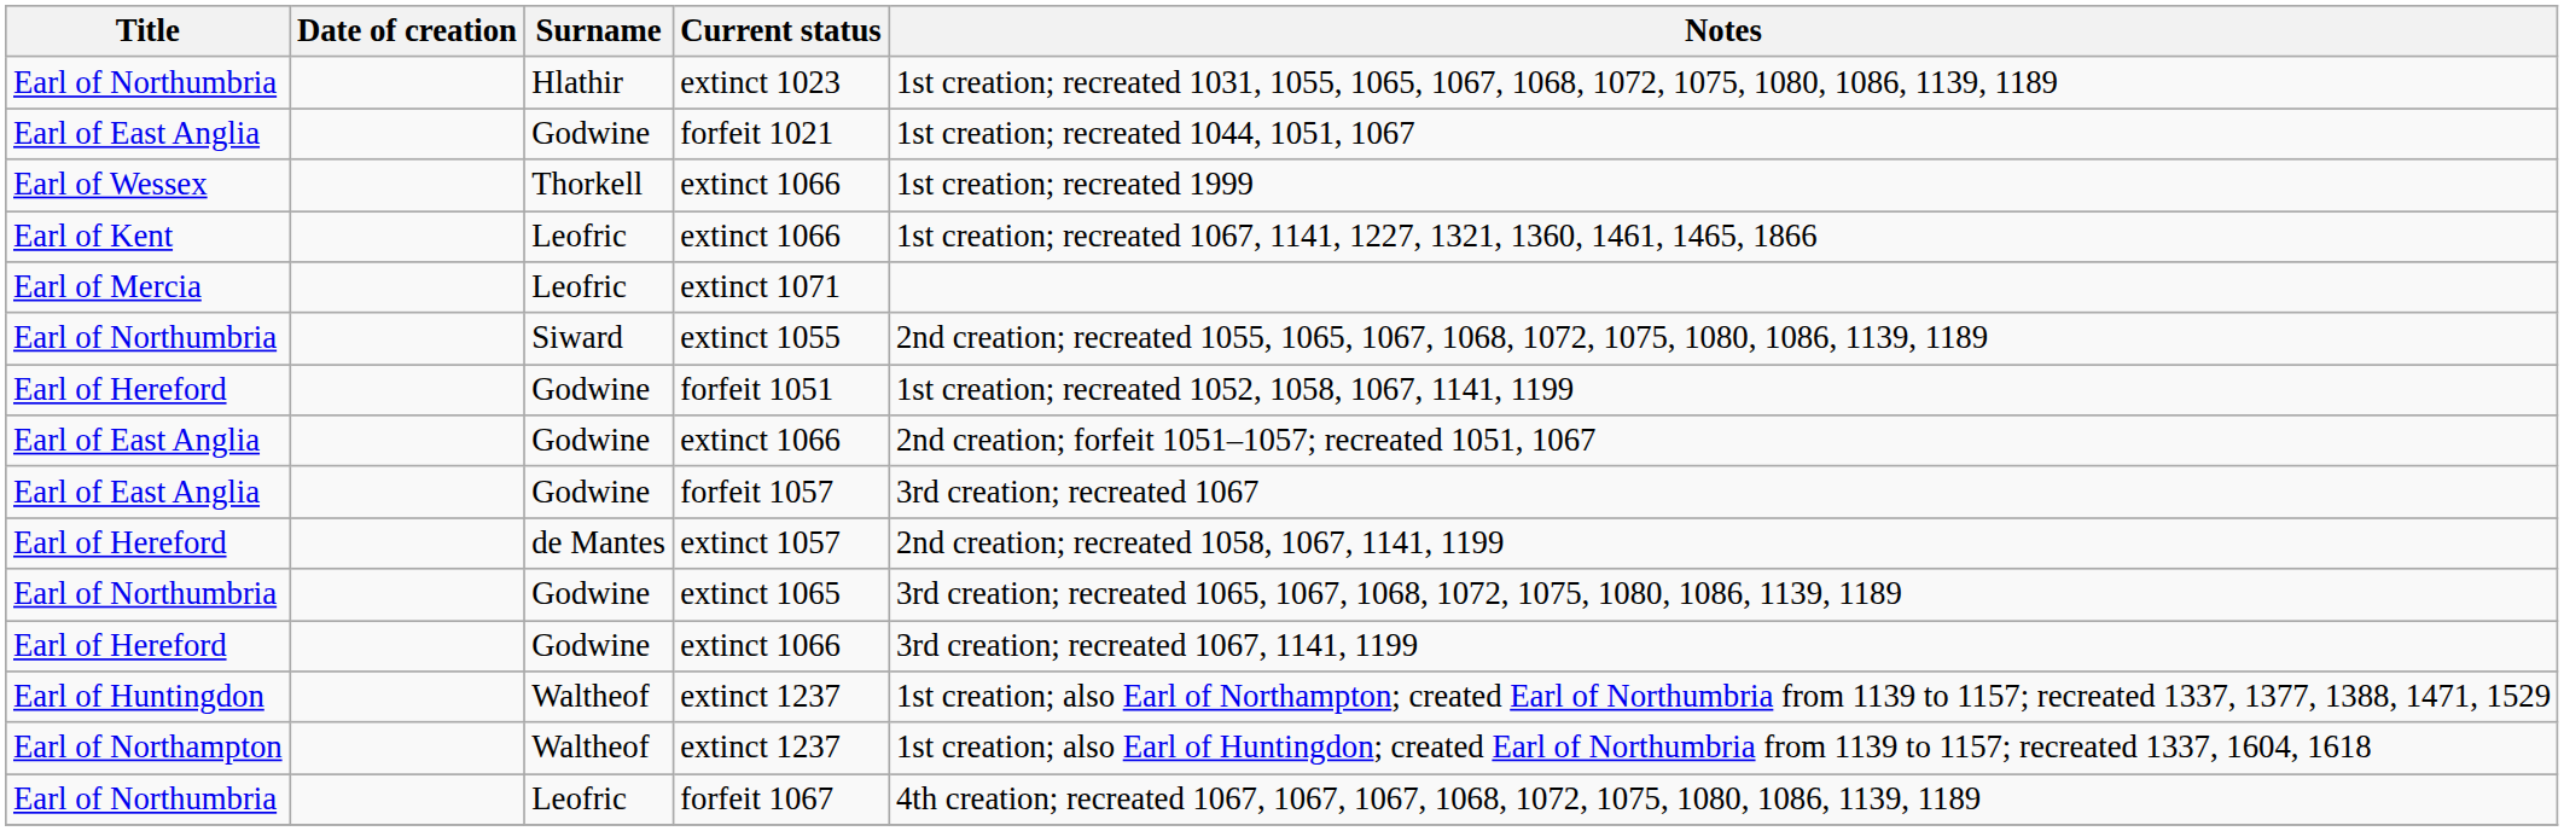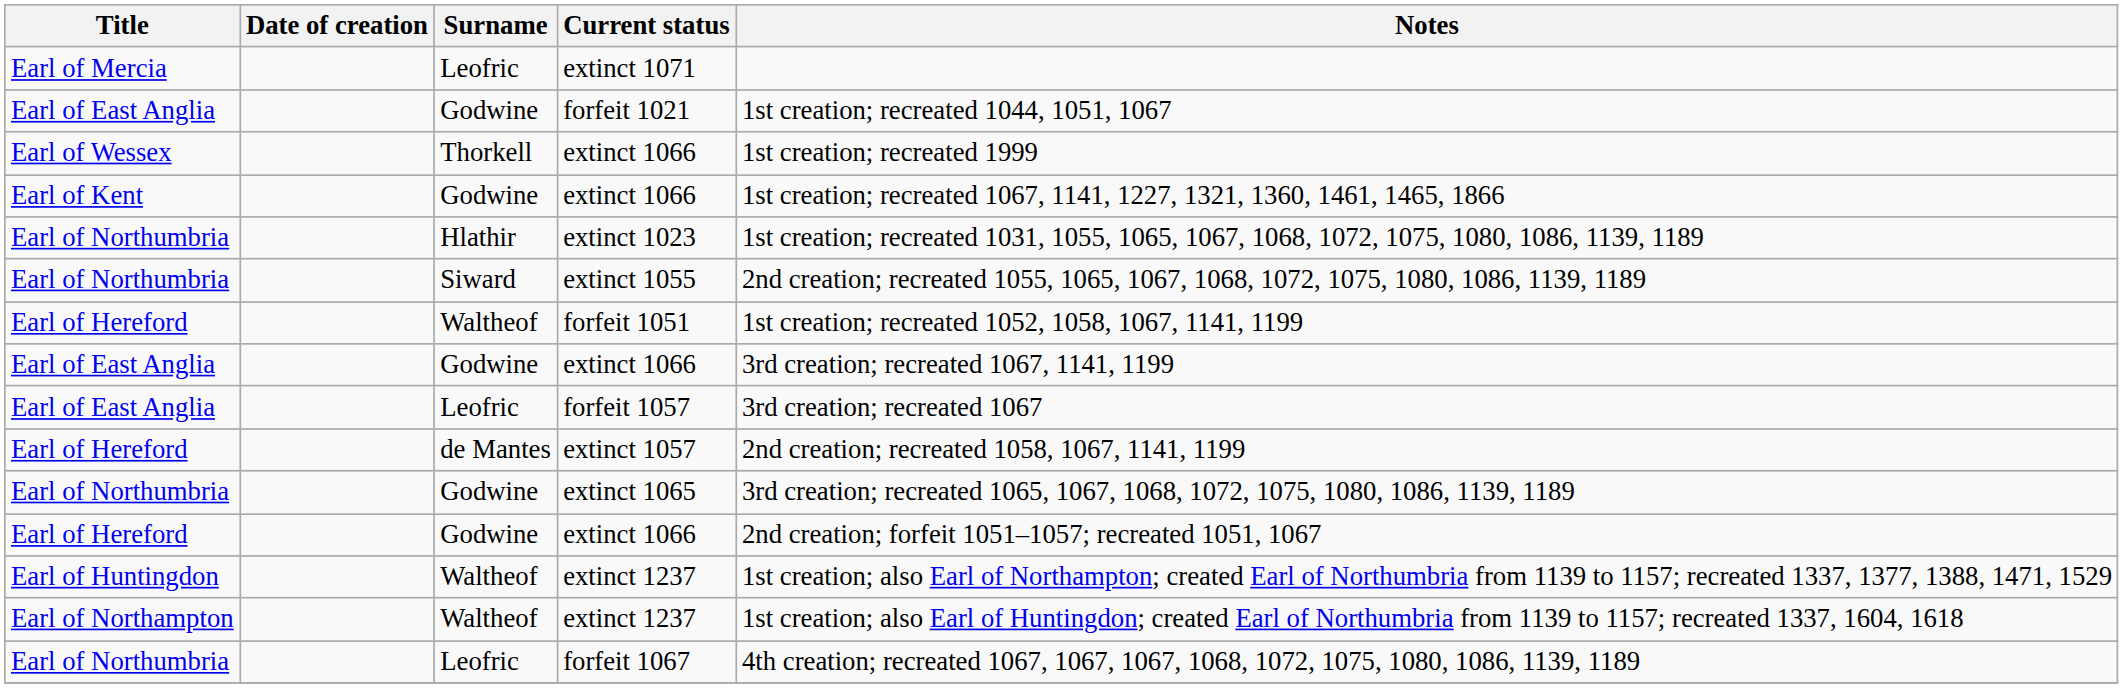 <table class="wikitable sortable">
 <tr>
 <th>Title</th>
 <th>Date of creation</th>
 <th>Surname</th>
 <th>Current status</th>
 <th>Notes</th>
 </tr>
 <tr>
-<td><a href='#'>Earl of Northumbria</a></td>
+<td><a href='#'>Earl of Mercia</a></td>
 <td></td>
-<td>Hlathir</td>
-<td>extinct 1023</td>
-<td>1st creation; recreated 1031, 1055, 1065, 1067, 1068, 1072, 1075, 1080, 1086, 1139, 1189</td>
+<td>Leofric</td>
+<td>extinct 1071</td>
+<td></td>
 </tr>
 <tr>
 <td><a href='#'>Earl of East Anglia</a></td>
 <td></td>
 <td>Godwine</td>
 <td>forfeit 1021</td>
 <td>1st creation; recreated 1044, 1051, 1067</td>
 </tr>
 <tr>
 <td><a href='#'>Earl of Wessex</a></td>
 <td></td>
 <td>Thorkell</td>
 <td>extinct 1066</td>
 <td>1st creation; recreated 1999</td>
 </tr>
 <tr>
 <td><a href='#'>Earl of Kent</a></td>
 <td></td>
-<td>Leofric</td>
+<td>Godwine</td>
 <td>extinct 1066</td>
 <td>1st creation; recreated 1067, 1141, 1227, 1321, 1360, 1461, 1465, 1866</td>
 </tr>
 <tr>
-<td><a href='#'>Earl of Mercia</a></td>
+<td><a href='#'>Earl of Northumbria</a></td>
 <td></td>
-<td>Leofric</td>
-<td>extinct 1071</td>
-<td></td>
+<td>Hlathir</td>
+<td>extinct 1023</td>
+<td>1st creation; recreated 1031, 1055, 1065, 1067, 1068, 1072, 1075, 1080, 1086, 1139, 1189</td>
 </tr>
 <tr>
 <td><a href='#'>Earl of Northumbria</a></td>
 <td></td>
 <td>Siward</td>
 <td>extinct 1055</td>
 <td>2nd creation; recreated 1055, 1065, 1067, 1068, 1072, 1075, 1080, 1086, 1139, 1189</td>
 </tr>
 <tr>
 <td><a href='#'>Earl of Hereford</a></td>
 <td></td>
-<td>Godwine</td>
+<td>Waltheof</td>
 <td>forfeit 1051</td>
 <td>1st creation; recreated 1052, 1058, 1067, 1141, 1199</td>
 </tr>
 <tr>
 <td><a href='#'>Earl of East Anglia</a></td>
 <td></td>
 <td>Godwine</td>
 <td>extinct 1066</td>
-<td>2nd creation; forfeit 1051–1057; recreated 1051, 1067</td>
+<td>3rd creation; recreated 1067, 1141, 1199</td>
 </tr>
 <tr>
 <td><a href='#'>Earl of East Anglia</a></td>
 <td></td>
-<td>Godwine</td>
+<td>Leofric</td>
 <td>forfeit 1057</td>
 <td>3rd creation; recreated 1067</td>
 </tr>
 <tr>
 <td><a href='#'>Earl of Hereford</a></td>
 <td></td>
 <td>de Mantes</td>
 <td>extinct 1057</td>
 <td>2nd creation; recreated 1058, 1067, 1141, 1199</td>
 </tr>
 <tr>
 <td><a href='#'>Earl of Northumbria</a></td>
 <td></td>
 <td>Godwine</td>
 <td>extinct 1065</td>
 <td>3rd creation; recreated 1065, 1067, 1068, 1072, 1075, 1080, 1086, 1139, 1189</td>
 </tr>
 <tr>
 <td><a href='#'>Earl of Hereford</a></td>
 <td></td>
 <td>Godwine</td>
 <td>extinct 1066</td>
-<td>3rd creation; recreated 1067, 1141, 1199</td>
+<td>2nd creation; forfeit 1051–1057; recreated 1051, 1067</td>
 </tr>
 <tr>
 <td><a href='#'>Earl of Huntingdon</a></td>
 <td></td>
 <td>Waltheof</td>
 <td>extinct 1237</td>
 <td>1st creation; also <a href='#'>Earl of Northampton</a>; created <a href='#'>Earl of Northumbria</a> from 1139 to 1157; recreated 1337, 1377, 1388, 1471, 1529</td>
 </tr>
 <tr>
 <td><a href='#'>Earl of Northampton</a></td>
 <td></td>
 <td>Waltheof</td>
 <td>extinct 1237</td>
 <td>1st creation; also <a href='#'>Earl of Huntingdon</a>; created <a href='#'>Earl of Northumbria</a> from 1139 to 1157; recreated 1337, 1604, 1618</td>
 </tr>
 <tr>
 <td><a href='#'>Earl of Northumbria</a></td>
 <td></td>
 <td>Leofric</td>
 <td>forfeit 1067</td>
 <td>4th creation; recreated 1067, 1067, 1067, 1068, 1072, 1075, 1080, 1086, 1139, 1189</td>
 </tr>
 <tr>
 </tr>
 </table>
